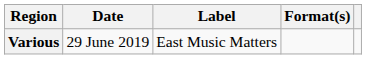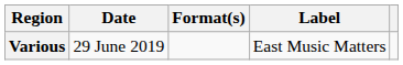 <table class="wikitable plainrowheaders">
 <tr>
 <th scope="col">Region</th>
 <th scope="col">Date</th>
+<th scope="col">Format(s)</th>
 <th scope="col">Label</th>
-<th scope="col">Format(s)</th>
 <th scope="col"></th>
 </tr>
 <tr>
 <th scope="row">Various</th>
 <td>29 June 2019</td>
+<td></td>
 <td>East Music Matters</td>
-<td></td>
 <td></td>
 </tr>
 </table>
